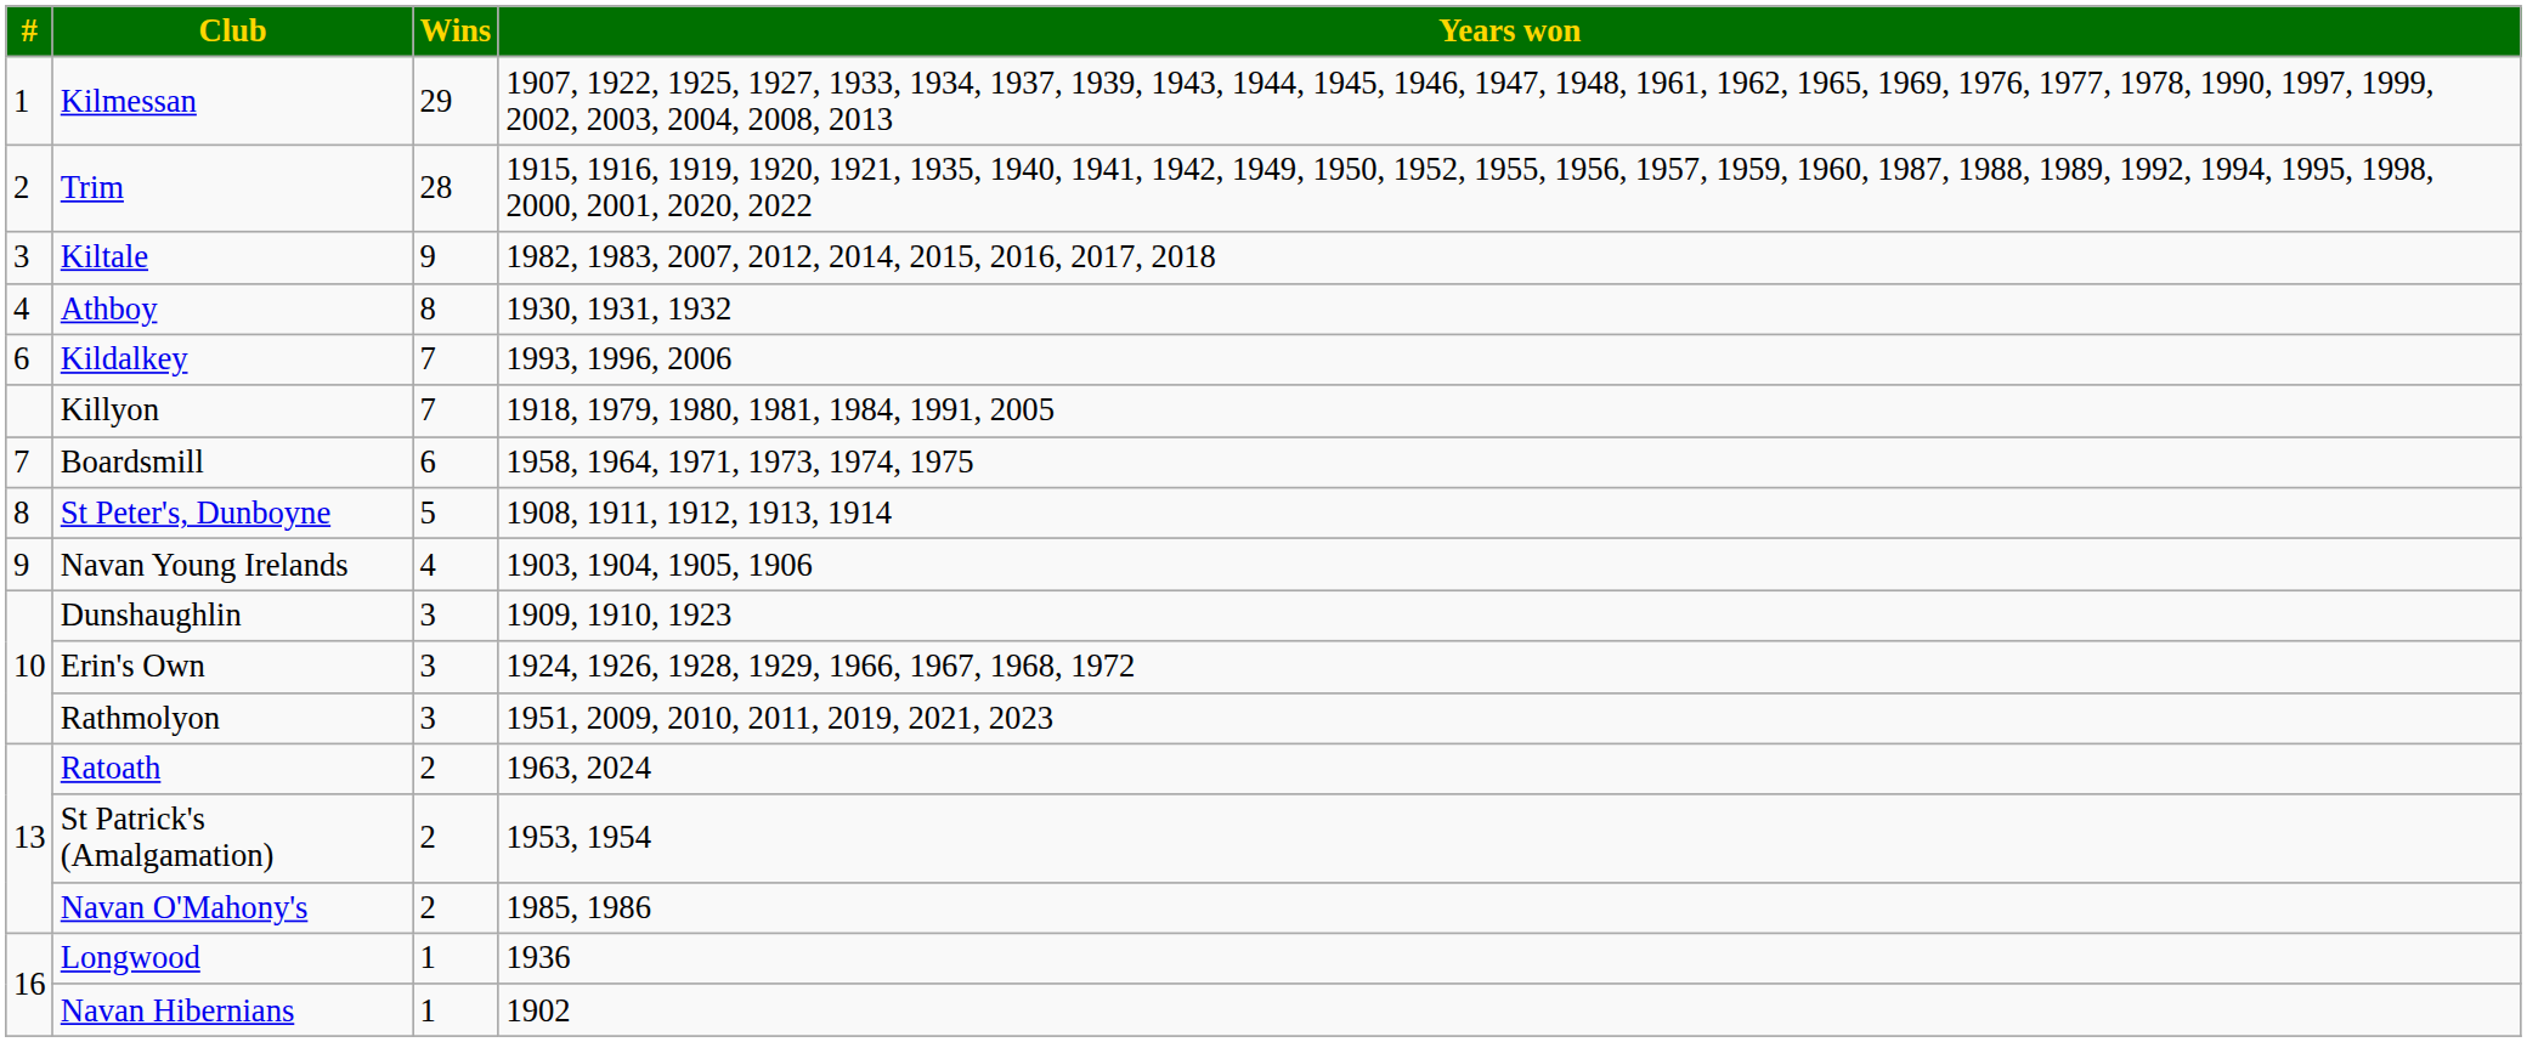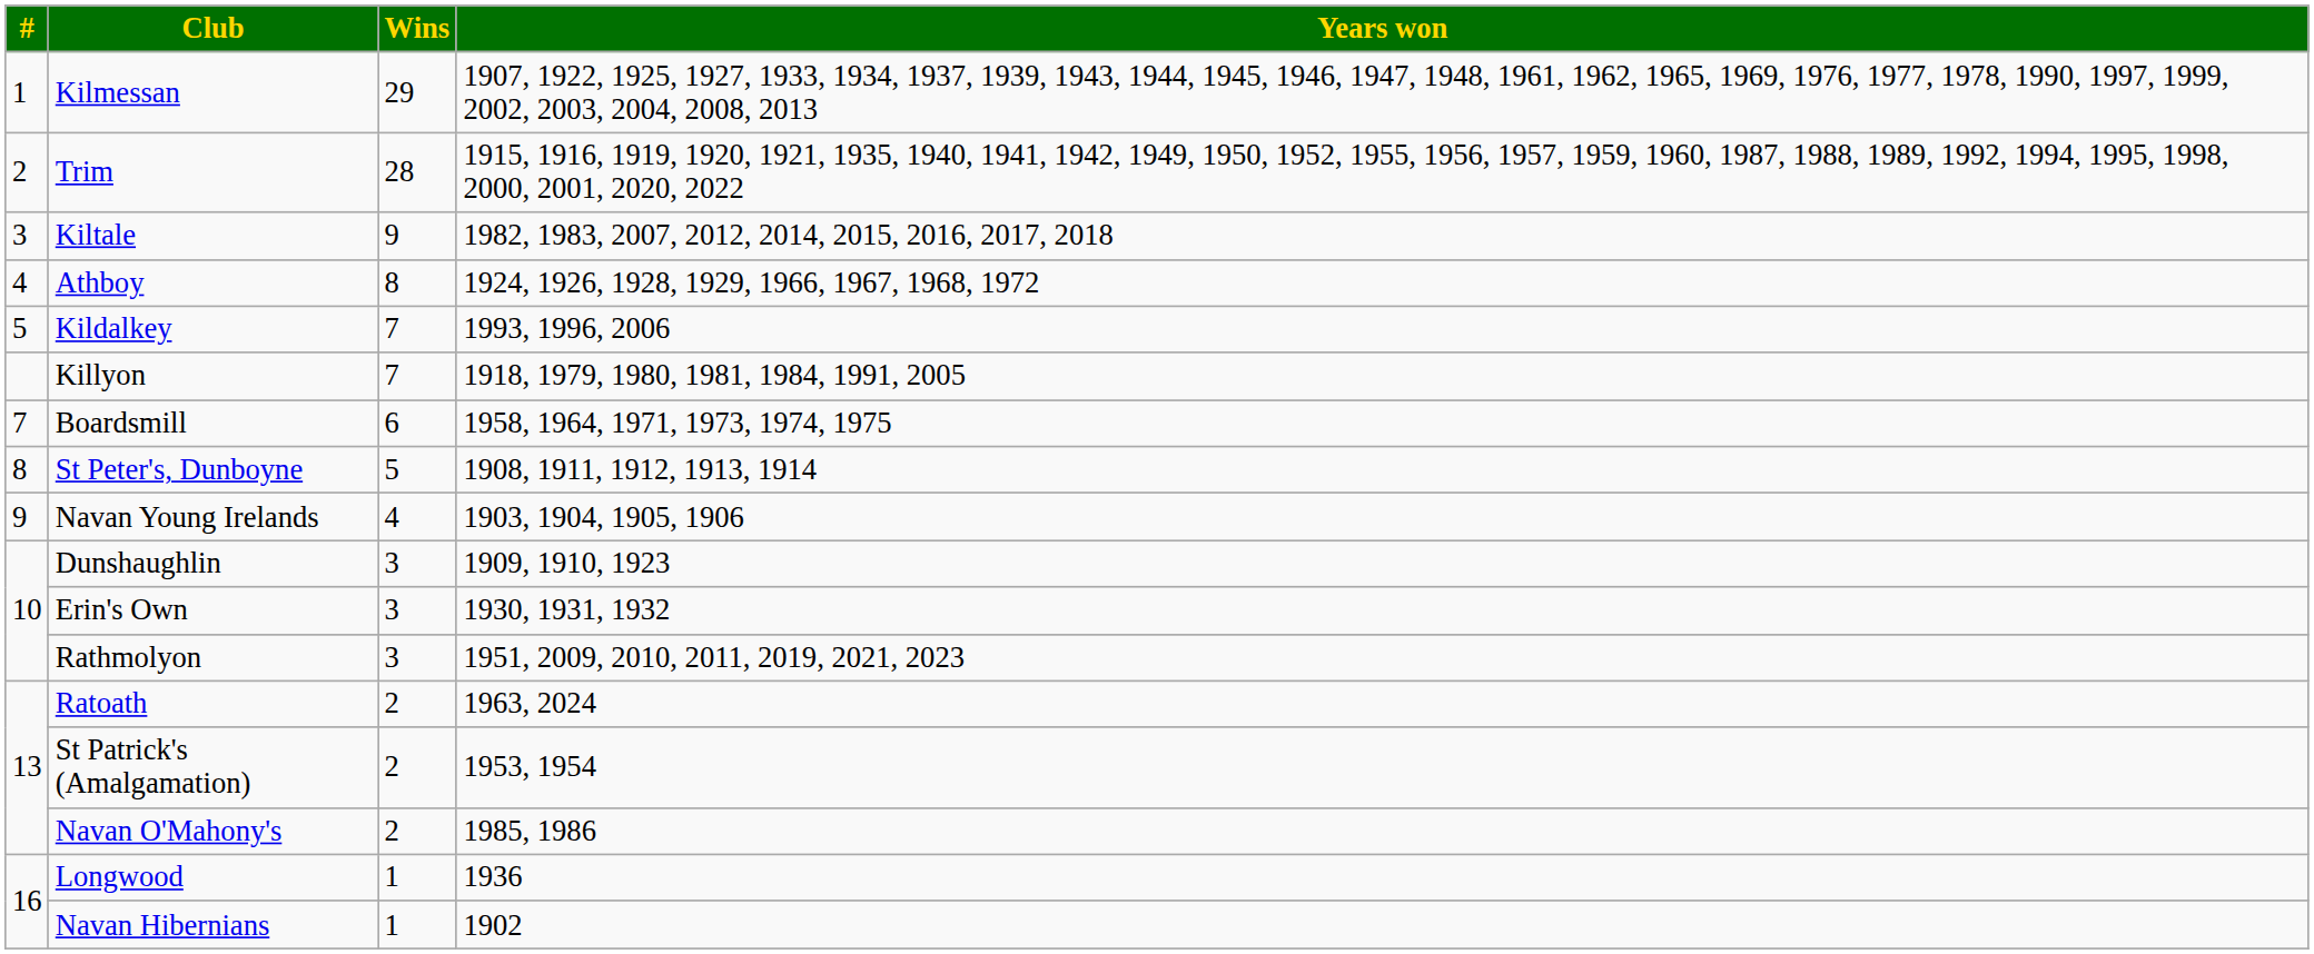 <table class="wikitable">
 <tr>
 <th style="background:#007000;color:gold">#</th>
 <th style="background:#007000;color:gold">Club</th>
 <th style="background:#007000;color:gold">Wins</th>
 <th style="background:#007000;color:gold">Years won</th>
 </tr>
 <tr>
 <td>1</td>
 <td><a href='#'>Kilmessan</a></td>
 <td>29</td>
 <td>1907, 1922, 1925, 1927, 1933, 1934, 1937, 1939, 1943, 1944, 1945, 1946, 1947, 1948, 1961, 1962, 1965, 1969, 1976, 1977, 1978, 1990, 1997, 1999, 2002, 2003, 2004, 2008, 2013</td>
 </tr>
 <tr>
 <td>2</td>
 <td><a href='#'>Trim</a></td>
 <td>28</td>
 <td>1915, 1916, 1919, 1920, 1921, 1935, 1940, 1941, 1942, 1949, 1950, 1952, 1955, 1956, 1957, 1959, 1960, 1987, 1988, 1989, 1992, 1994, 1995, 1998, 2000, 2001, 2020, 2022</td>
 </tr>
 <tr>
 <td>3</td>
 <td><a href='#'>Kiltale</a></td>
 <td>9</td>
 <td>1982, 1983, 2007, 2012, 2014, 2015, 2016, 2017, 2018</td>
 </tr>
 <tr>
 <td>4</td>
 <td><a href='#'>Athboy</a></td>
 <td>8</td>
-<td>1930, 1931, 1932</td>
+<td>1924, 1926, 1928, 1929, 1966, 1967, 1968, 1972</td>
 </tr>
 <tr>
-<td>6</td>
+<td>5</td>
 <td><a href='#'>Kildalkey</a></td>
 <td>7</td>
 <td>1993, 1996, 2006</td>
 </tr>
 <tr>
 <td></td>
 <td>Killyon</td>
 <td>7</td>
 <td>1918, 1979, 1980, 1981, 1984, 1991, 2005</td>
 </tr>
 <tr>
 <td>7</td>
 <td>Boardsmill</td>
 <td>6</td>
 <td>1958, 1964, 1971, 1973, 1974, 1975</td>
 </tr>
 <tr>
 <td>8</td>
 <td><a href='#'>St Peter's, Dunboyne</a></td>
 <td>5</td>
 <td>1908, 1911, 1912, 1913, 1914</td>
 </tr>
 <tr>
 <td>9</td>
 <td>Navan Young Irelands</td>
 <td>4</td>
 <td>1903, 1904, 1905, 1906</td>
 </tr>
 <tr>
 <td rowspan=3>10</td>
 <td>Dunshaughlin</td>
 <td>3</td>
 <td>1909, 1910, 1923</td>
 </tr>
 <tr>
 <td>Erin's Own</td>
 <td>3</td>
-<td>1924, 1926, 1928, 1929, 1966, 1967, 1968, 1972</td>
+<td>1930, 1931, 1932</td>
 </tr>
 <tr>
 <td>Rathmolyon</td>
 <td>3</td>
 <td>1951, 2009, 2010, 2011, 2019, 2021, 2023</td>
 </tr>
 <tr>
 <td rowspan="3">13</td>
 <td><a href='#'>Ratoath</a></td>
 <td>2</td>
 <td>1963, 2024</td>
 </tr>
 <tr>
 <td>St Patrick's (Amalgamation)</td>
 <td>2</td>
 <td>1953, 1954</td>
 </tr>
 <tr>
 <td><a href='#'>Navan O'Mahony's</a></td>
 <td>2</td>
 <td>1985, 1986</td>
 </tr>
 <tr>
 <td rowspan="2">16</td>
 <td><a href='#'>Longwood</a></td>
 <td>1</td>
 <td>1936</td>
 </tr>
 <tr>
 <td><a href='#'>Navan Hibernians</a></td>
 <td>1</td>
 <td>1902</td>
 </tr>
 </table>
